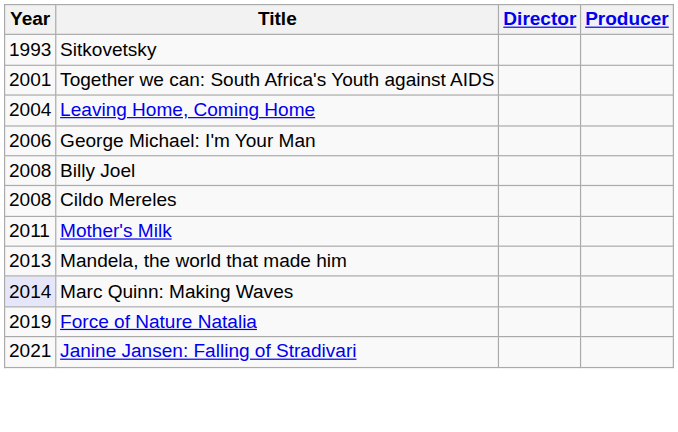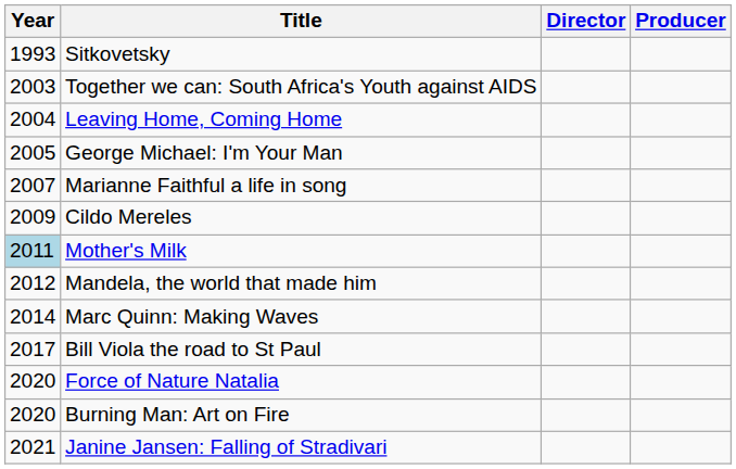 <table class="wikitable">
 <tr>
 <th>Year</th>
 <th>Title</th>
 <th><a href='#'>Director</a></th>
 <th><a href='#'>Producer</a></th>
 </tr>
 <tr>
 <td>1993</td>
 <td>Sitkovetsky</td>
 <td></td>
 <td></td>
 </tr>
 <tr>
-<td>2001</td>
+<td>2003</td>
 <td>Together we can: South Africa's Youth against AIDS</td>
 <td></td>
 <td></td>
 </tr>
 <tr>
 <td>2004</td>
 <td><a href='#'>Leaving Home, Coming Home</a></td>
 <td></td>
 <td></td>
 </tr>
 <tr>
-<td>2006</td>
+<td>2005</td>
 <td>George Michael: I'm Your Man</td>
 <td></td>
 <td></td>
 </tr>
 <tr>
-<td>2008</td>
-<td>Billy Joel</td>
+<td>2007</td>
+<td>Marianne Faithful a life in song</td>
 <td></td>
 <td></td>
 </tr>
 <tr>
-<td>2008</td>
+<td>2009</td>
 <td>Cildo Mereles</td>
 <td></td>
 <td></td>
 </tr>
 <tr>
-<td>2011</td>
+<td style="background: lightblue;">2011</td>
 <td><a href='#'>Mother's Milk</a></td>
 <td></td>
 <td></td>
 </tr>
 <tr>
-<td>2013</td>
+<td>2012</td>
 <td>Mandela, the world that made him</td>
 <td></td>
 <td></td>
 </tr>
 <tr>
-<td style="background: lavender;">2014</td>
+<td>2014</td>
 <td>Marc Quinn: Making Waves</td>
 <td></td>
 <td></td>
 </tr>
 <tr>
-<td>2019</td>
+<td>2017</td>
+<td>Bill Viola the road to St Paul</td>
+<td></td>
+<td></td>
+</tr>
+<tr>
+<td>2020</td>
 <td><a href='#'>Force of Nature Natalia</a></td>
+<td></td>
+<td></td>
+</tr>
+<tr>
+<td>2020</td>
+<td>Burning Man: Art on Fire</td>
 <td></td>
 <td></td>
 </tr>
 <tr>
 <td>2021</td>
 <td><a href='#'>Janine Jansen: Falling of Stradivari</a></td>
 <td></td>
 <td></td>
 </tr>
 </table>
